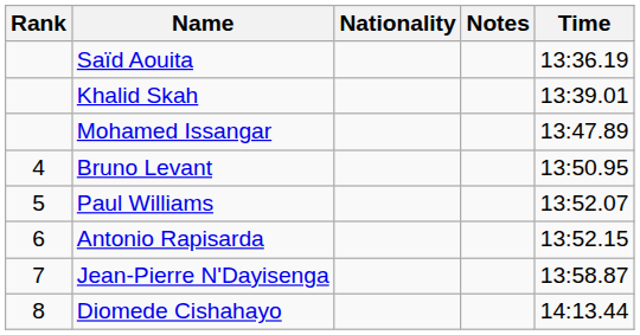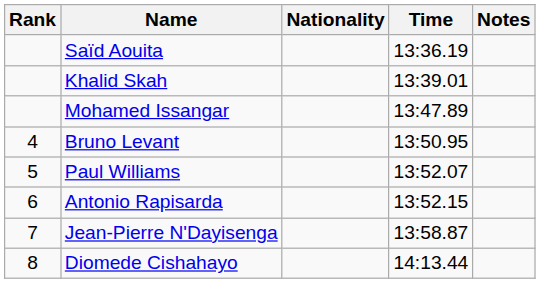 <table class="wikitable sortable" style="text-align:center">
 <tr>
 <th>Rank</th>
 <th>Name</th>
 <th>Nationality</th>
+<th>Time</th>
 <th>Notes</th>
-<th>Time</th>
 </tr>
 <tr>
 <td></td>
 <td align=left><a href='#'>Saïd Aouita</a></td>
 <td align=left></td>
+<td>13:36.19</td>
 <td></td>
-<td>13:36.19</td>
 </tr>
 <tr>
 <td></td>
 <td align=left><a href='#'>Khalid Skah</a></td>
 <td align=left></td>
+<td>13:39.01</td>
 <td></td>
-<td>13:39.01</td>
 </tr>
 <tr>
 <td></td>
 <td align=left><a href='#'>Mohamed Issangar</a></td>
 <td align=left></td>
+<td>13:47.89</td>
 <td></td>
-<td>13:47.89</td>
 </tr>
 <tr>
 <td>4</td>
 <td align=left><a href='#'>Bruno Levant</a></td>
 <td align=left></td>
+<td>13:50.95</td>
 <td></td>
-<td>13:50.95</td>
 </tr>
 <tr>
 <td>5</td>
 <td align=left><a href='#'>Paul Williams</a></td>
 <td align=left></td>
+<td>13:52.07</td>
 <td></td>
-<td>13:52.07</td>
 </tr>
 <tr>
 <td>6</td>
 <td align=left><a href='#'>Antonio Rapisarda</a></td>
 <td align=left></td>
+<td>13:52.15</td>
 <td></td>
-<td>13:52.15</td>
 </tr>
 <tr>
 <td>7</td>
 <td align=left><a href='#'>Jean-Pierre N'Dayisenga</a></td>
 <td align=left></td>
+<td>13:58.87</td>
 <td></td>
-<td>13:58.87</td>
 </tr>
 <tr>
 <td>8</td>
 <td align=left><a href='#'>Diomede Cishahayo</a></td>
 <td align=left></td>
+<td>14:13.44</td>
 <td></td>
-<td>14:13.44</td>
 </tr>
 </table>
